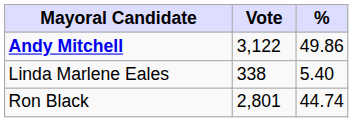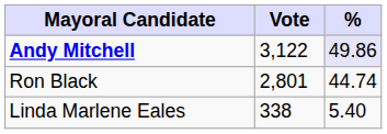 <table class="wikitable">
 <tr>
 <th style="background:#ddf; width:200px;">Mayoral Candidate</th>
 <th style="background:#ddf; width:50px;">Vote</th>
 <th style="background:#ddf; width:30px;">%</th>
 </tr>
 <tr>
 <td><strong><a href='#'>Andy Mitchell</a></strong></td>
 <td>3,122</td>
-<td>49.86</td>
+<td style="background: lavender;">49.86</td>
+</tr>
+<tr>
+<td>Ron Black</td>
+<td>2,801</td>
+<td>44.74</td>
 </tr>
 <tr>
 <td>Linda Marlene Eales</td>
 <td>338</td>
 <td>5.40</td>
 </tr>
-<tr>
-<td>Ron Black</td>
-<td>2,801</td>
-<td>44.74</td>
-</tr>
 </table>
